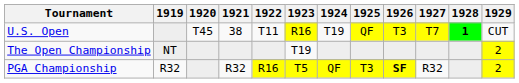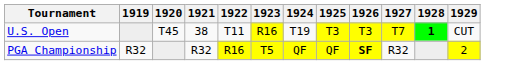 <table class="wikitable" style="font-size:95%;text-align:center;">
 <tr>
 <th>Tournament</th>
 <th>1919</th>
 <th>1920</th>
 <th>1921</th>
 <th>1922</th>
 <th>1923</th>
 <th>1924</th>
 <th>1925</th>
 <th>1926</th>
 <th>1927</th>
 <th>1928</th>
 <th>1929</th>
 </tr>
 <tr>
 <td align=left><a href='#'>U.S. Open</a></td>
 <td style="background:#eeeeee;"></td>
 <td>T45</td>
 <td>38</td>
 <td>T11</td>
 <td style="background:yellow;">R16</td>
 <td>T19</td>
-<td style="background:yellow;">QF</td>
+<td style="background:yellow;">T3</td>
 <td style="background:yellow;">T3</td>
 <td style="background:yellow;">T7</td>
 <td style="background:lime;"><strong>1</strong></td>
 <td>CUT</td>
-</tr>
-<tr>
-<td align=left><a href='#'>The Open Championship</a></td>
-<td style="background:#eeeeee;">NT</td>
-<td style="background:#eeeeee;"></td>
-<td style="background:#eeeeee;"></td>
-<td style="background:#eeeeee;"></td>
-<td>T19</td>
-<td style="background:#eeeeee;"></td>
-<td style="background:#eeeeee;"></td>
-<td style="background:#eeeeee;"></td>
-<td style="background:#eeeeee;"></td>
-<td style="background:#eeeeee;"></td>
-<td style="background:yellow;">2</td>
 </tr>
 <tr>
 <td align=left><a href='#'>PGA Championship</a></td>
 <td>R32</td>
 <td style="background:#eeeeee;"></td>
 <td>R32</td>
 <td style="background:yellow;">R16</td>
 <td style="background:yellow;">T5</td>
 <td style="background:yellow;">QF</td>
-<td style="background:yellow;">T3</td>
+<td style="background:yellow;">QF</td>
 <td style="background:yellow;"><strong>SF</strong></td>
 <td>R32</td>
 <td style="background:#eeeeee;"></td>
 <td style="background:yellow;">2</td>
 </tr>
 </table>
